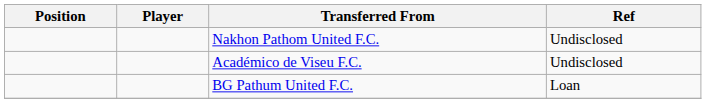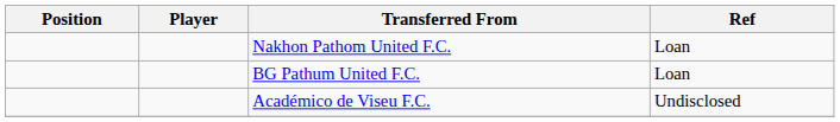 <table class="wikitable sortable" style="width:60%; text-align:center; font-size:100%; text-align:left;">
 <tr>
 <th>Position</th>
 <th>Player</th>
 <th>Transferred From</th>
 <th>Ref</th>
 </tr>
 <tr>
 <td></td>
 <td></td>
 <td> <a href='#'>Nakhon Pathom United F.C.</a></td>
-<td>Undisclosed </td>
+<td>Loan </td>
+</tr>
+<tr>
+<td></td>
+<td></td>
+<td> <a href='#'>BG Pathum United F.C.</a></td>
+<td>Loan </td>
 </tr>
 <tr>
 <td></td>
 <td></td>
 <td> <a href='#'>Académico de Viseu F.C.</a></td>
 <td>Undisclosed </td>
 </tr>
 <tr>
-<td></td>
-<td></td>
-<td> <a href='#'>BG Pathum United F.C.</a></td>
-<td>Loan </td>
-</tr>
-<tr>
 </tr>
 </table>
